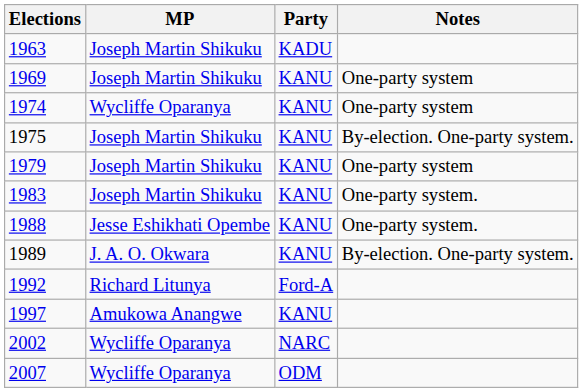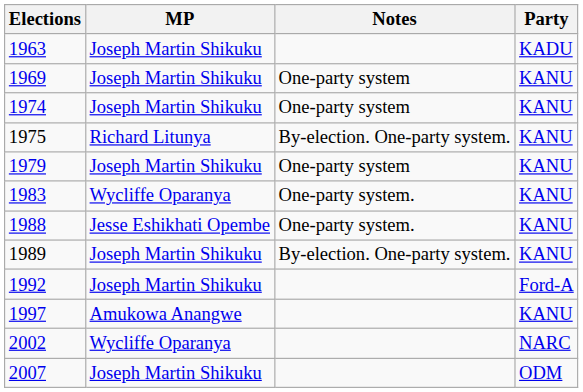 <table class="wikitable">
 <tr>
 <th>Elections</th>
 <th>MP</th>
+<th>Notes</th>
 <th>Party</th>
-<th>Notes</th>
 </tr>
 <tr>
 <td><a href='#'>1963</a></td>
 <td><a href='#'>Joseph Martin Shikuku</a></td>
+<td></td>
 <td><a href='#'>KADU</a></td>
-<td></td>
 </tr>
 <tr>
 <td><a href='#'>1969</a></td>
 <td><a href='#'>Joseph Martin Shikuku</a></td>
+<td>One-party system</td>
 <td><a href='#'>KANU</a></td>
-<td>One-party system</td>
 </tr>
 <tr>
 <td><a href='#'>1974</a></td>
-<td><a href='#'>Wycliffe Oparanya</a></td>
+<td><a href='#'>Joseph Martin Shikuku</a></td>
+<td>One-party system</td>
 <td><a href='#'>KANU</a></td>
-<td>One-party system</td>
 </tr>
 <tr>
 <td>1975</td>
-<td><a href='#'>Joseph Martin Shikuku</a></td>
+<td><a href='#'>Richard Litunya</a></td>
+<td>By-election. One-party system.</td>
 <td><a href='#'>KANU</a></td>
-<td>By-election. One-party system.</td>
 </tr>
 <tr>
 <td><a href='#'>1979</a></td>
 <td><a href='#'>Joseph Martin Shikuku</a></td>
+<td>One-party system</td>
 <td><a href='#'>KANU</a></td>
-<td>One-party system</td>
 </tr>
 <tr>
 <td><a href='#'>1983</a></td>
-<td><a href='#'>Joseph Martin Shikuku</a></td>
+<td><a href='#'>Wycliffe Oparanya</a></td>
+<td>One-party system.</td>
 <td><a href='#'>KANU</a></td>
-<td>One-party system.</td>
 </tr>
 <tr>
 <td><a href='#'>1988</a></td>
 <td><a href='#'>Jesse Eshikhati Opembe</a></td>
+<td>One-party system.</td>
 <td><a href='#'>KANU</a></td>
-<td>One-party system.</td>
 </tr>
 <tr>
 <td>1989</td>
-<td><a href='#'>J. A. O. Okwara</a></td>
+<td><a href='#'>Joseph Martin Shikuku</a></td>
+<td>By-election. One-party system.</td>
 <td><a href='#'>KANU</a></td>
-<td>By-election. One-party system.</td>
 </tr>
 <tr>
 <td><a href='#'>1992</a></td>
-<td><a href='#'>Richard Litunya</a></td>
+<td><a href='#'>Joseph Martin Shikuku</a></td>
+<td></td>
 <td><a href='#'>Ford-A</a></td>
-<td></td>
 </tr>
 <tr>
 <td><a href='#'>1997</a></td>
 <td><a href='#'>Amukowa Anangwe</a></td>
+<td></td>
 <td><a href='#'>KANU</a></td>
-<td></td>
 </tr>
 <tr>
 <td><a href='#'>2002</a></td>
 <td><a href='#'>Wycliffe Oparanya</a></td>
+<td></td>
 <td><a href='#'>NARC</a></td>
-<td></td>
 </tr>
 <tr>
 <td><a href='#'>2007</a></td>
-<td><a href='#'>Wycliffe Oparanya</a></td>
+<td><a href='#'>Joseph Martin Shikuku</a></td>
+<td></td>
 <td><a href='#'>ODM</a></td>
-<td></td>
 </tr>
 </table>
